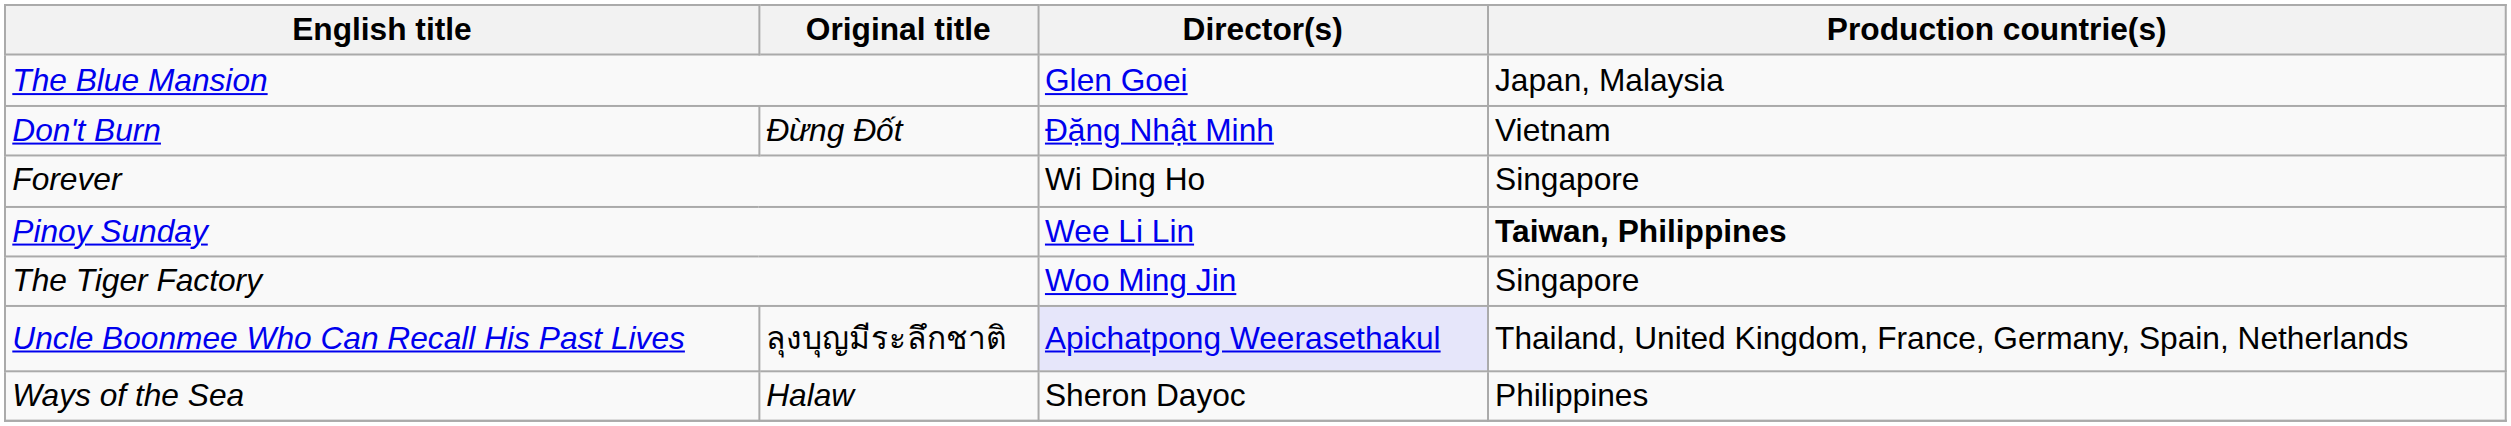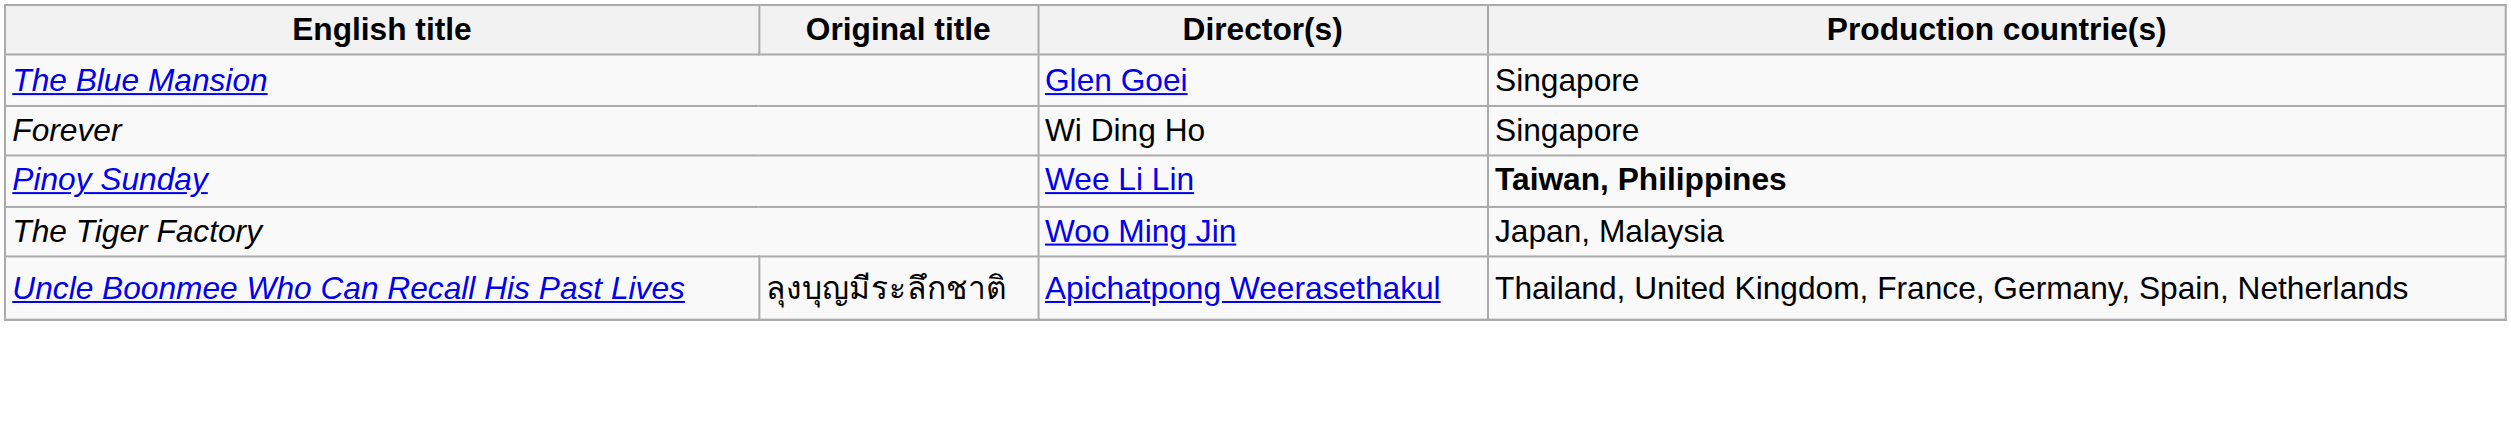 <table class="sortable wikitable" style="width:100%; margin-bottom:4px">
 <tr>
 <th>English title</th>
 <th>Original title</th>
 <th>Director(s)</th>
 <th>Production countrie(s)</th>
 </tr>
 <tr>
 <td colspan="2"><em><a href='#'>The Blue Mansion</a></em></td>
 <td><a href='#'>Glen Goei</a></td>
-<td>Japan, Malaysia</td>
-</tr>
-<tr>
-<td><em><a href='#'>Don't Burn</a></em></td>
-<td><em>Đừng Đốt</em></td>
-<td><a href='#'>Đặng Nhật Minh</a></td>
-<td>Vietnam</td>
+<td>Singapore</td>
 </tr>
 <tr>
 <td colspan="2"><em>Forever</em></td>
 <td>Wi Ding Ho</td>
 <td>Singapore</td>
 </tr>
 <tr>
 <td colspan="2"><em><a href='#'>Pinoy Sunday</a></em></td>
 <td><a href='#'>Wee Li Lin</a></td>
 <td><strong>Taiwan, Philippines</strong></td>
 </tr>
 <tr>
 <td colspan="2"><em>The Tiger Factory</em></td>
 <td><a href='#'>Woo Ming Jin</a></td>
-<td>Singapore</td>
+<td>Japan, Malaysia</td>
 </tr>
 <tr>
 <td><em><a href='#'>Uncle Boonmee Who Can Recall His Past Lives</a></em></td>
 <td>ลุงบุญมีระลึกชาติ</td>
-<td style="background: lavender;"><a href='#'>Apichatpong Weerasethakul</a></td>
+<td><a href='#'>Apichatpong Weerasethakul</a></td>
 <td>Thailand, United Kingdom, France, Germany, Spain, Netherlands</td>
-</tr>
-<tr>
-<td><em>Ways of the Sea</em></td>
-<td><em>Halaw</em></td>
-<td>Sheron Dayoc</td>
-<td>Philippines</td>
 </tr>
 <tr>
 </tr>
 </table>
